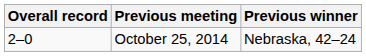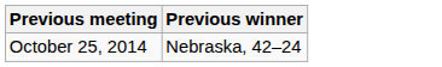 <table class="wikitable">
 <tr>
-<th>Overall record</th>
 <th>Previous meeting</th>
 <th>Previous winner</th>
 </tr>
 <tr>
-<td>2–0</td>
 <td>October 25, 2014</td>
 <td>Nebraska, 42–24</td>
 </tr>
 </table>
